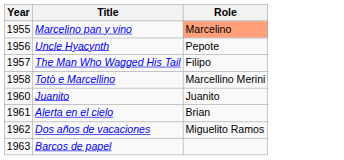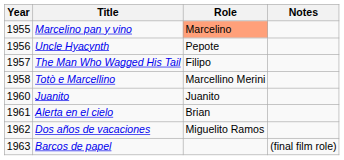 <table class="wikitable">
 <tr>
 <th>Year</th>
 <th>Title</th>
 <th>Role</th>
+<th>Notes</th>
 </tr>
 <tr>
 <td>1955</td>
 <td><em><a href='#'>Marcelino pan y vino</a></em></td>
 <td style="background: lightsalmon;">Marcelino</td>
+<td></td>
 </tr>
 <tr>
 <td>1956</td>
 <td><em><a href='#'>Uncle Hyacynth</a></em></td>
 <td>Pepote</td>
+<td></td>
 </tr>
 <tr>
 <td>1957</td>
 <td><em><a href='#'>The Man Who Wagged His Tail</a></em></td>
 <td>Filipo</td>
+<td></td>
 </tr>
 <tr>
 <td>1958</td>
 <td><em><a href='#'>Totò e Marcellino</a></em></td>
 <td>Marcellino Merini</td>
+<td></td>
 </tr>
 <tr>
 <td>1960</td>
 <td><em><a href='#'>Juanito</a></em></td>
 <td>Juanito</td>
+<td></td>
 </tr>
 <tr>
 <td>1961</td>
 <td><em><a href='#'>Alerta en el cielo</a></em></td>
 <td>Brian</td>
+<td></td>
 </tr>
 <tr>
 <td>1962</td>
 <td><em><a href='#'>Dos años de vacaciones</a></em></td>
 <td>Miguelito Ramos</td>
+<td></td>
 </tr>
 <tr>
 <td>1963</td>
 <td><em><a href='#'>Barcos de papel</a></em></td>
 <td></td>
+<td>(final film role)</td>
 </tr>
 </table>
